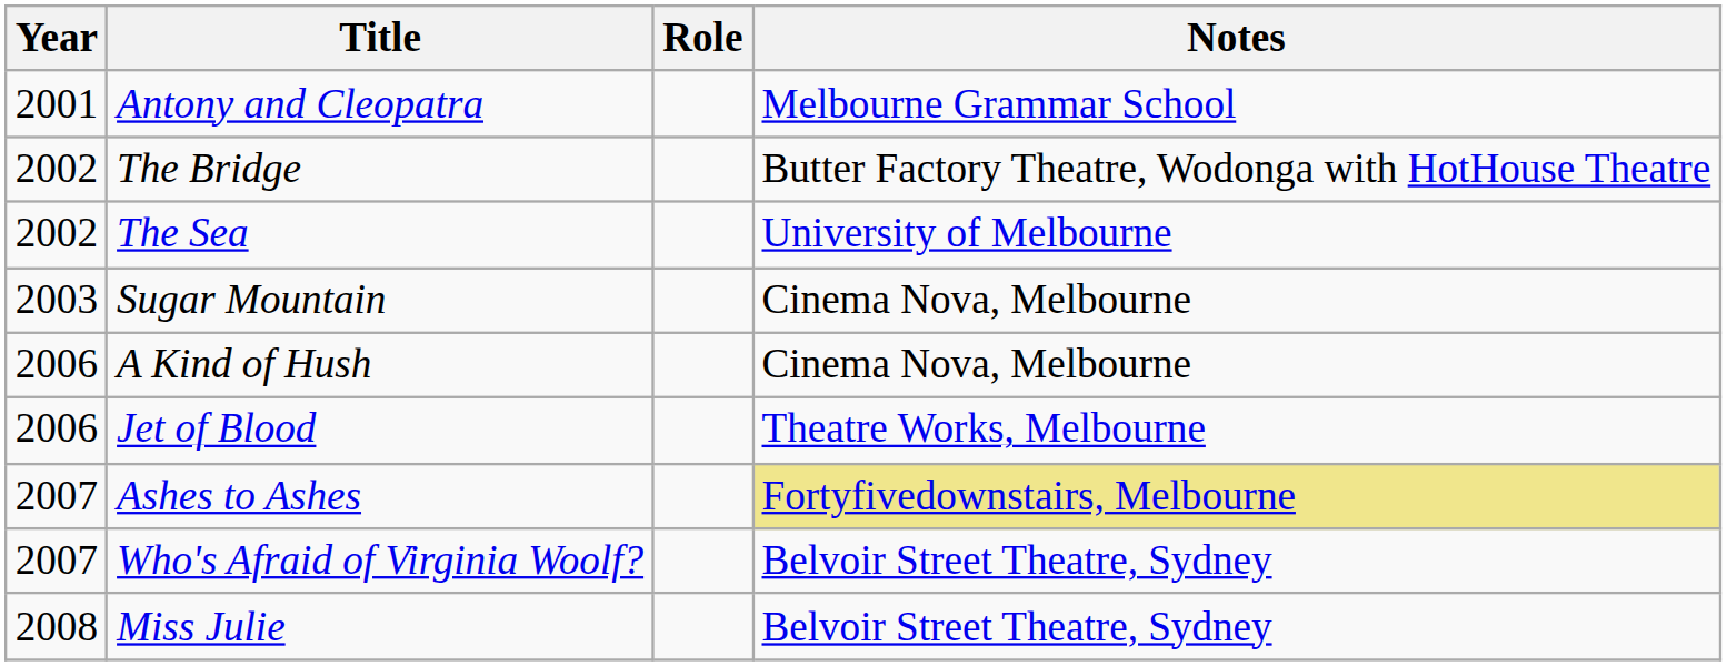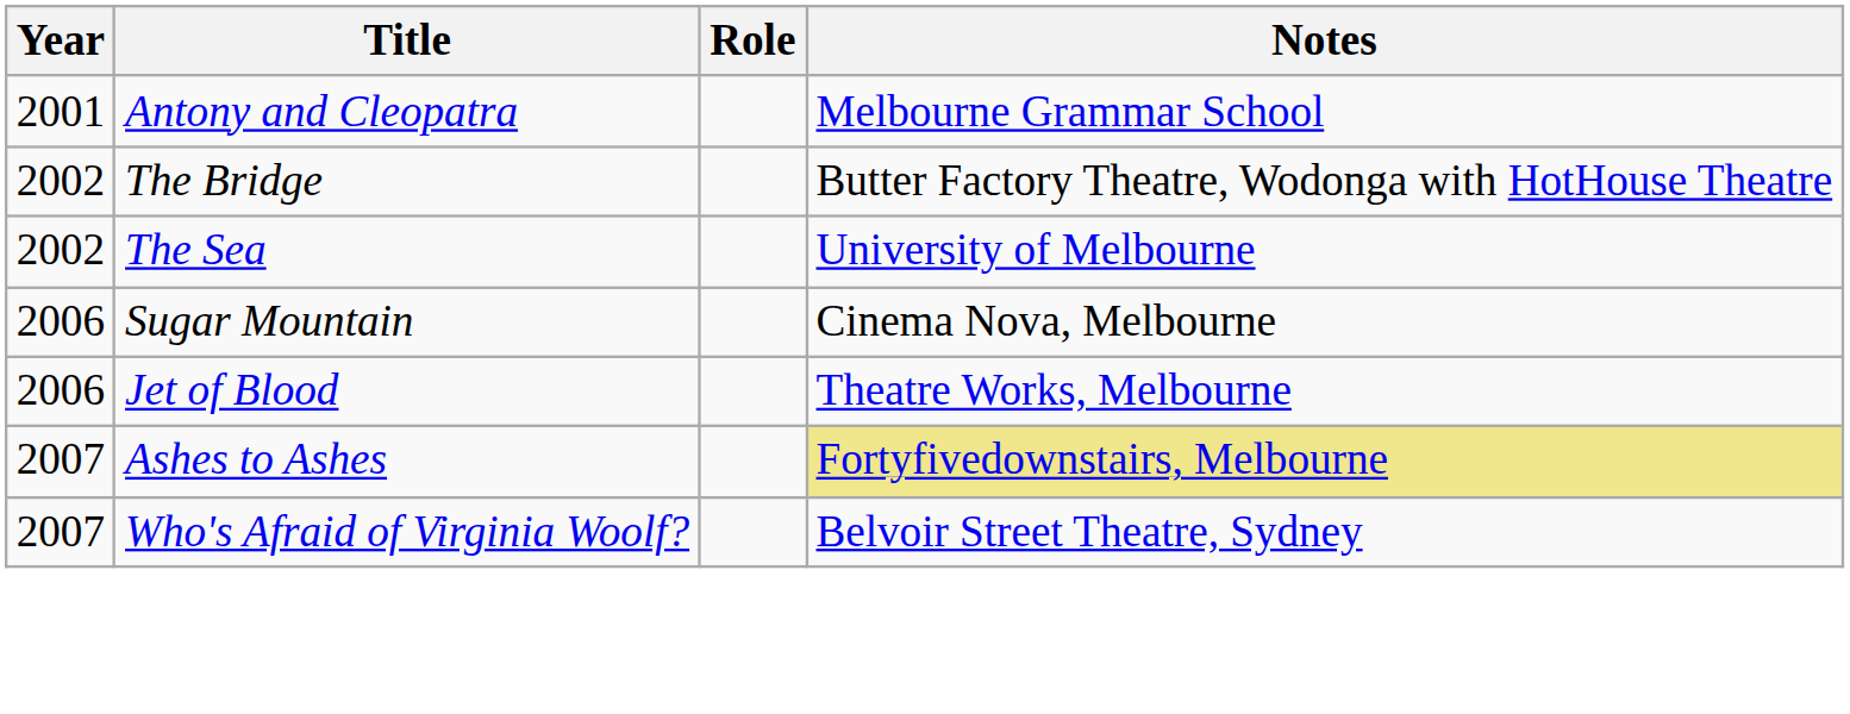 <table class=wikitable>
 <tr>
 <th>Year</th>
 <th>Title</th>
 <th>Role</th>
 <th>Notes</th>
 </tr>
 <tr>
 <td>2001</td>
 <td><em><a href='#'>Antony and Cleopatra</a></em></td>
 <td></td>
 <td><a href='#'>Melbourne Grammar School</a></td>
 </tr>
 <tr>
 <td>2002</td>
 <td><em>The Bridge</em></td>
 <td></td>
 <td>Butter Factory Theatre, Wodonga with <a href='#'>HotHouse Theatre</a></td>
 </tr>
 <tr>
 <td>2002</td>
 <td><em><a href='#'>The Sea</a></em></td>
 <td></td>
 <td><a href='#'>University of Melbourne</a></td>
 </tr>
 <tr>
-<td>2003</td>
+<td>2006</td>
 <td><em>Sugar Mountain</em></td>
-<td></td>
-<td>Cinema Nova, Melbourne</td>
-</tr>
-<tr>
-<td>2006</td>
-<td><em>A Kind of Hush</em></td>
 <td></td>
 <td>Cinema Nova, Melbourne</td>
 </tr>
 <tr>
 <td>2006</td>
 <td><em><a href='#'>Jet of Blood</a></em></td>
 <td></td>
 <td><a href='#'>Theatre Works, Melbourne</a></td>
 </tr>
 <tr>
 <td>2007</td>
 <td><em><a href='#'>Ashes to Ashes</a></em></td>
 <td></td>
 <td style="background: khaki;"><a href='#'>Fortyfivedownstairs, Melbourne</a></td>
 </tr>
 <tr>
 <td>2007</td>
 <td><em><a href='#'>Who's Afraid of Virginia Woolf?</a></em></td>
 <td></td>
 <td><a href='#'>Belvoir Street Theatre, Sydney</a></td>
 </tr>
-<tr>
-<td>2008</td>
-<td><em><a href='#'>Miss Julie</a></em></td>
-<td></td>
-<td><a href='#'>Belvoir Street Theatre, Sydney</a></td>
-</tr>
 </table>
